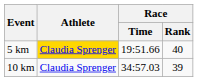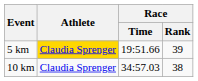 <table class="wikitable" border="1" style="font-size:90%">
 <tr>
 <th rowspan=2>Event</th>
 <th rowspan=2>Athlete</th>
 <th colspan=2>Race</th>
 </tr>
 <tr>
 <th>Time</th>
 <th>Rank</th>
 </tr>
 <tr>
 <td>5 km</td>
 <td style="background: gold;"><a href='#'>Claudia Sprenger</a></td>
 <td align=center>19:51.66</td>
-<td align=center>40</td>
+<td align=center>39</td>
 </tr>
 <tr>
 <td>10 km</td>
 <td><a href='#'>Claudia Sprenger</a></td>
 <td align=center>34:57.03</td>
-<td align=center>39</td>
+<td align=center>38</td>
 </tr>
 </table>
